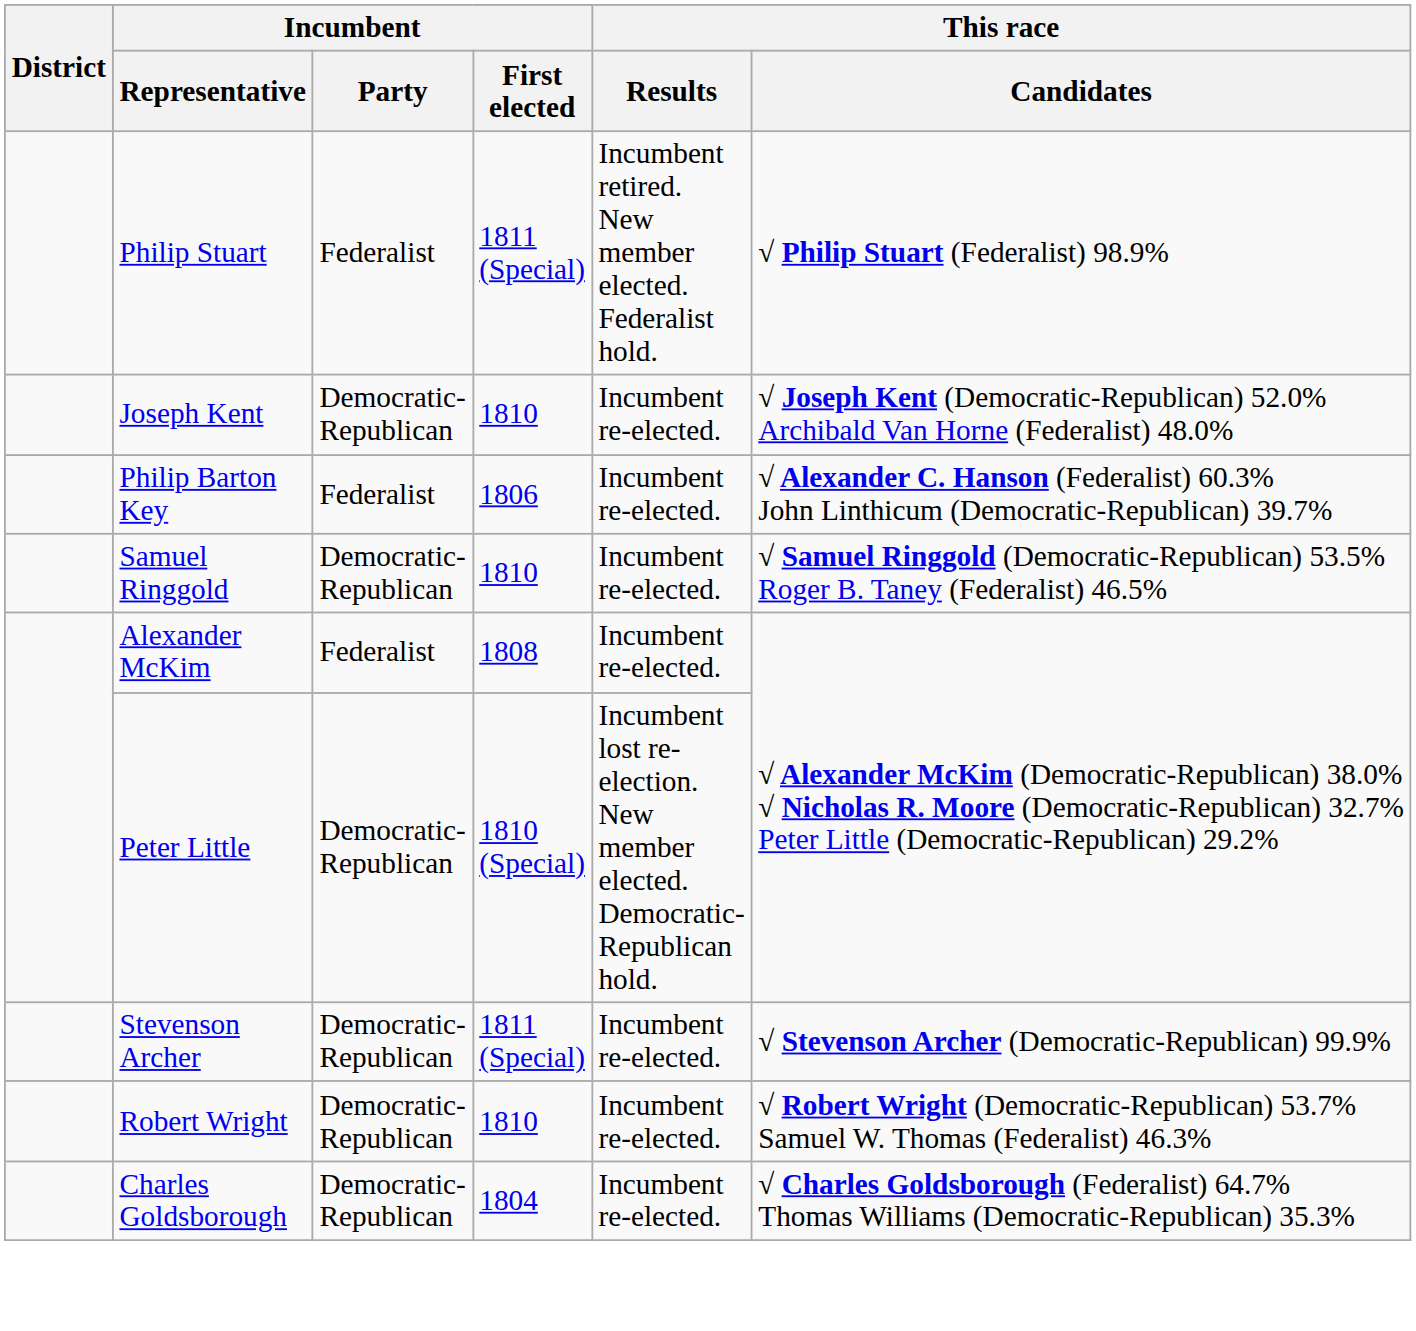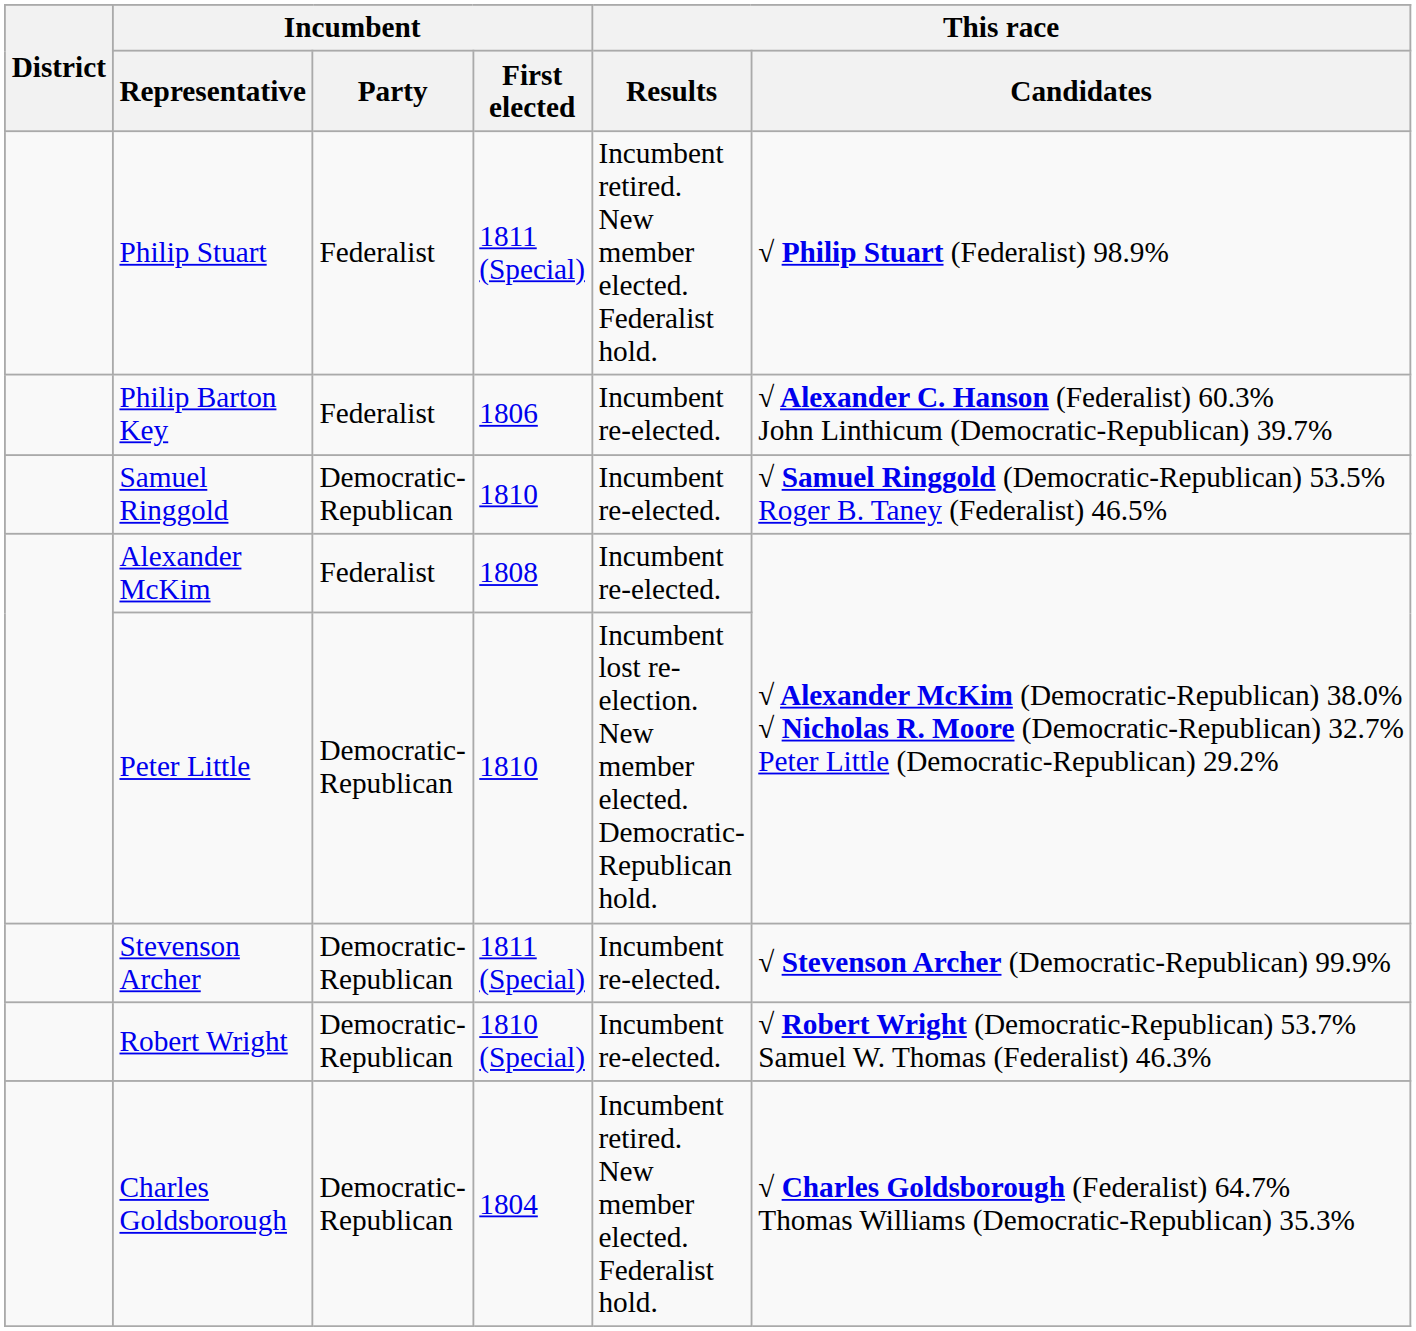 <table class=wikitable>
 <tr>
 <th rowspan=2>District</th>
 <th colspan=3>Incumbent</th>
 <th colspan=2>This race</th>
 </tr>
 <tr>
 <th>Representative</th>
 <th>Party</th>
 <th>First elected</th>
 <th>Results</th>
 <th>Candidates</th>
 </tr>
 <tr>
 <td></td>
 <td><a href='#'>Philip Stuart</a></td>
 <td>Federalist</td>
 <td><a href='#'>1811 (Special)</a></td>
 <td>Incumbent retired.<br>New member elected.<br>Federalist hold.</td>
 <td nowrap><strong>√ <a href='#'>Philip Stuart</a></strong> (Federalist) 98.9%</td>
-</tr>
-<tr>
-<td></td>
-<td><a href='#'>Joseph Kent</a></td>
-<td>Democratic-Republican</td>
-<td><a href='#'>1810</a></td>
-<td>Incumbent re-elected.</td>
-<td nowrap><strong>√ <a href='#'>Joseph Kent</a></strong> (Democratic-Republican) 52.0%<br><a href='#'>Archibald Van Horne</a> (Federalist) 48.0%</td>
 </tr>
 <tr>
 <td></td>
 <td><a href='#'>Philip Barton Key</a></td>
 <td>Federalist</td>
 <td><a href='#'>1806</a></td>
 <td>Incumbent re-elected.</td>
 <td nowrap><strong>√ <a href='#'>Alexander C. Hanson</a></strong> (Federalist) 60.3%<br>John Linthicum (Democratic-Republican) 39.7%</td>
 </tr>
 <tr>
 <td></td>
 <td><a href='#'>Samuel Ringgold</a></td>
 <td>Democratic-Republican</td>
 <td><a href='#'>1810</a></td>
 <td>Incumbent re-elected.</td>
 <td nowrap><strong>√ <a href='#'>Samuel Ringgold</a></strong> (Democratic-Republican) 53.5%<br><a href='#'>Roger B. Taney</a> (Federalist) 46.5%</td>
 </tr>
 <tr>
 <td rowspan=2><br></td>
 <td><a href='#'>Alexander McKim</a></td>
 <td>Federalist</td>
 <td><a href='#'>1808</a></td>
 <td>Incumbent re-elected.</td>
 <td rowspan=2 nowrap><strong>√ <a href='#'>Alexander McKim</a></strong> (Democratic-Republican) 38.0%<br><strong>√ <a href='#'>Nicholas R. Moore</a></strong> (Democratic-Republican) 32.7%<br><a href='#'>Peter Little</a> (Democratic-Republican) 29.2%</td>
 </tr>
 <tr>
 <td><a href='#'>Peter Little</a></td>
 <td>Democratic-Republican</td>
-<td><a href='#'>1810 (Special)</a></td>
+<td><a href='#'>1810</a></td>
 <td>Incumbent lost re-election.<br>New member elected.<br>Democratic-Republican hold.</td>
 </tr>
 <tr>
 <td></td>
 <td><a href='#'>Stevenson Archer</a></td>
 <td>Democratic-Republican</td>
 <td><a href='#'>1811 (Special)</a></td>
 <td>Incumbent re-elected.</td>
 <td nowrap><strong>√ <a href='#'>Stevenson Archer</a></strong> (Democratic-Republican) 99.9%</td>
 </tr>
 <tr>
 <td></td>
 <td><a href='#'>Robert Wright</a></td>
 <td>Democratic-Republican</td>
-<td><a href='#'>1810</a></td>
+<td><a href='#'>1810 (Special)</a></td>
 <td>Incumbent re-elected.</td>
 <td nowrap><strong>√ <a href='#'>Robert Wright</a></strong> (Democratic-Republican) 53.7%<br>Samuel W. Thomas (Federalist) 46.3%</td>
 </tr>
 <tr>
 <td></td>
 <td><a href='#'>Charles Goldsborough</a></td>
 <td>Democratic-Republican</td>
 <td><a href='#'>1804</a></td>
-<td>Incumbent re-elected.</td>
+<td>Incumbent retired.<br>New member elected.<br>Federalist hold.</td>
 <td nowrap><strong>√ <a href='#'>Charles Goldsborough</a></strong> (Federalist) 64.7%<br>Thomas Williams (Democratic-Republican) 35.3%</td>
 </tr>
 </table>
